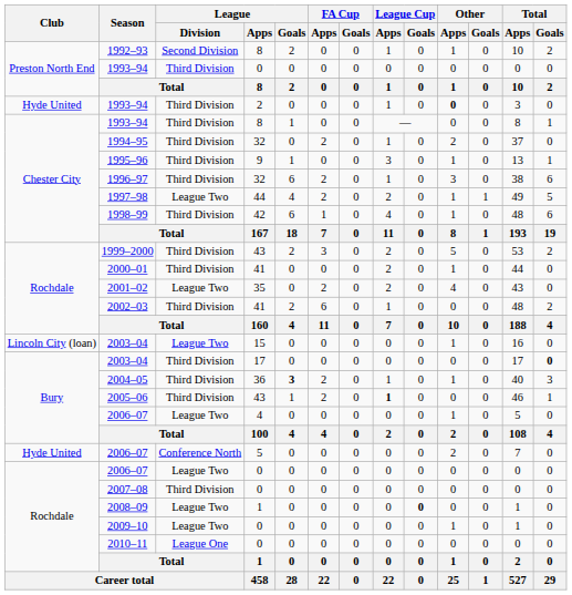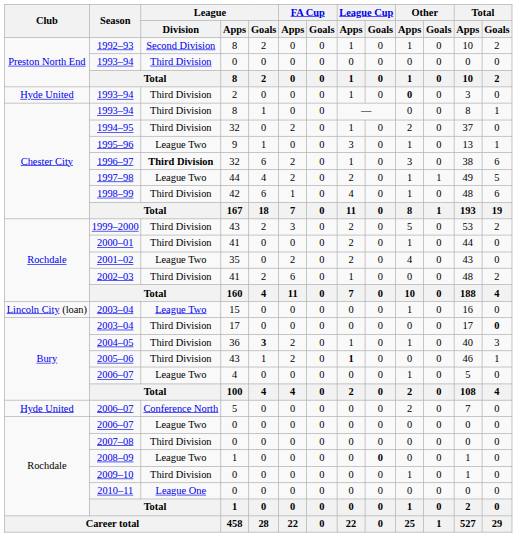 <table class=wikitable style=text-align:center>
 <tr>
 <th rowspan=2>Club</th>
 <th rowspan=2>Season</th>
 <th colspan=3>League</th>
 <th colspan=2><a href='#'>FA Cup</a></th>
 <th colspan=2><a href='#'>League Cup</a></th>
 <th colspan=2>Other</th>
 <th colspan=2>Total</th>
 </tr>
 <tr>
 <th>Division</th>
 <th>Apps</th>
 <th>Goals</th>
 <th>Apps</th>
 <th>Goals</th>
 <th>Apps</th>
 <th>Goals</th>
 <th>Apps</th>
 <th>Goals</th>
 <th>Apps</th>
 <th>Goals</th>
 </tr>
 <tr>
 <td rowspan=3><a href='#'>Preston North End</a></td>
 <td><a href='#'>1992–93</a></td>
 <td><a href='#'>Second Division</a></td>
 <td>8</td>
 <td>2</td>
 <td>0</td>
 <td>0</td>
 <td>1</td>
 <td>0</td>
 <td>1</td>
 <td>0</td>
 <td>10</td>
 <td>2</td>
 </tr>
 <tr>
 <td><a href='#'>1993–94</a></td>
 <td><a href='#'>Third Division</a></td>
 <td>0</td>
 <td>0</td>
 <td>0</td>
 <td>0</td>
 <td>0</td>
 <td>0</td>
 <td>0</td>
 <td>0</td>
 <td>0</td>
 <td>0</td>
 </tr>
 <tr>
 <th colspan=2>Total</th>
 <th>8</th>
 <th>2</th>
 <th>0</th>
 <th>0</th>
 <th>1</th>
 <th>0</th>
 <th>1</th>
 <th>0</th>
 <th>10</th>
 <th>2</th>
 </tr>
 <tr>
 <td><a href='#'>Hyde United</a></td>
 <td><a href='#'>1993–94</a></td>
 <td>Third Division</td>
 <td>2</td>
 <td>0</td>
 <td>0</td>
 <td>0</td>
 <td>1</td>
 <td>0</td>
 <td><strong>0</strong></td>
 <td>0</td>
 <td>3</td>
 <td>0</td>
 </tr>
 <tr>
 <td rowspan=7><a href='#'>Chester City</a></td>
 <td><a href='#'>1993–94</a></td>
 <td>Third Division</td>
 <td>8</td>
 <td>1</td>
 <td>0</td>
 <td>0</td>
 <td colspan=2>—</td>
 <td>0</td>
 <td>0</td>
 <td>8</td>
 <td>1</td>
 </tr>
 <tr>
 <td><a href='#'>1994–95</a></td>
 <td>Third Division</td>
 <td>32</td>
 <td>0</td>
 <td>2</td>
 <td>0</td>
 <td>1</td>
 <td>0</td>
 <td>2</td>
 <td>0</td>
 <td>37</td>
 <td>0</td>
 </tr>
 <tr>
 <td><a href='#'>1995–96</a></td>
-<td>Third Division</td>
+<td>League Two</td>
 <td>9</td>
 <td>1</td>
 <td>0</td>
 <td>0</td>
 <td>3</td>
 <td>0</td>
 <td>1</td>
 <td>0</td>
 <td>13</td>
 <td>1</td>
 </tr>
 <tr>
 <td><a href='#'>1996–97</a></td>
-<td>Third Division</td>
+<td><strong>Third Division</strong></td>
 <td>32</td>
 <td>6</td>
 <td>2</td>
 <td>0</td>
 <td>1</td>
 <td>0</td>
 <td>3</td>
 <td>0</td>
 <td>38</td>
 <td>6</td>
 </tr>
 <tr>
 <td><a href='#'>1997–98</a></td>
 <td>League Two</td>
 <td>44</td>
 <td>4</td>
 <td>2</td>
 <td>0</td>
 <td>2</td>
 <td>0</td>
 <td>1</td>
 <td>1</td>
 <td>49</td>
 <td>5</td>
 </tr>
 <tr>
 <td><a href='#'>1998–99</a></td>
 <td>Third Division</td>
 <td>42</td>
 <td>6</td>
 <td>1</td>
 <td>0</td>
 <td>4</td>
 <td>0</td>
 <td>1</td>
 <td>0</td>
 <td>48</td>
 <td>6</td>
 </tr>
 <tr>
 <th colspan=2>Total</th>
 <th>167</th>
 <th>18</th>
 <th>7</th>
 <th>0</th>
 <th>11</th>
 <th>0</th>
 <th>8</th>
 <th>1</th>
 <th>193</th>
 <th>19</th>
 </tr>
 <tr>
 <td rowspan=5><a href='#'>Rochdale</a></td>
 <td><a href='#'>1999–2000</a></td>
 <td>Third Division</td>
 <td>43</td>
 <td>2</td>
 <td>3</td>
 <td>0</td>
 <td>2</td>
 <td>0</td>
 <td>5</td>
 <td>0</td>
 <td>53</td>
 <td>2</td>
 </tr>
 <tr>
 <td><a href='#'>2000–01</a></td>
 <td>Third Division</td>
 <td>41</td>
 <td>0</td>
 <td>0</td>
 <td>0</td>
 <td>2</td>
 <td>0</td>
 <td>1</td>
 <td>0</td>
 <td>44</td>
 <td>0</td>
 </tr>
 <tr>
 <td><a href='#'>2001–02</a></td>
 <td>League Two</td>
 <td>35</td>
 <td>0</td>
 <td>2</td>
 <td>0</td>
 <td>2</td>
 <td>0</td>
 <td>4</td>
 <td>0</td>
 <td>43</td>
 <td>0</td>
 </tr>
 <tr>
 <td><a href='#'>2002–03</a></td>
 <td>Third Division</td>
 <td>41</td>
 <td>2</td>
 <td>6</td>
 <td>0</td>
 <td>1</td>
 <td>0</td>
 <td>0</td>
 <td>0</td>
 <td>48</td>
 <td>2</td>
 </tr>
 <tr>
 <th colspan=2>Total</th>
 <th>160</th>
 <th>4</th>
 <th>11</th>
 <th>0</th>
 <th>7</th>
 <th>0</th>
 <th>10</th>
 <th>0</th>
 <th>188</th>
 <th>4</th>
 </tr>
 <tr>
 <td><a href='#'>Lincoln City</a> (loan)</td>
 <td><a href='#'>2003–04</a></td>
 <td><a href='#'>League Two</a></td>
 <td>15</td>
 <td>0</td>
 <td>0</td>
 <td>0</td>
 <td>0</td>
 <td>0</td>
 <td>1</td>
 <td>0</td>
 <td>16</td>
 <td>0</td>
 </tr>
 <tr>
 <td rowspan=5><a href='#'>Bury</a></td>
 <td><a href='#'>2003–04</a></td>
 <td>Third Division</td>
 <td>17</td>
 <td>0</td>
 <td>0</td>
 <td>0</td>
 <td>0</td>
 <td>0</td>
 <td>0</td>
 <td>0</td>
 <td>17</td>
 <td><strong>0</strong></td>
 </tr>
 <tr>
 <td><a href='#'>2004–05</a></td>
 <td>Third Division</td>
 <td>36</td>
 <td><strong>3</strong></td>
 <td>2</td>
 <td>0</td>
 <td>1</td>
 <td>0</td>
 <td>1</td>
 <td>0</td>
 <td>40</td>
 <td>3</td>
 </tr>
 <tr>
 <td><a href='#'>2005–06</a></td>
 <td>Third Division</td>
 <td>43</td>
 <td>1</td>
 <td>2</td>
 <td>0</td>
 <td><strong>1</strong></td>
 <td>0</td>
 <td>0</td>
 <td>0</td>
 <td>46</td>
 <td>1</td>
 </tr>
 <tr>
 <td><a href='#'>2006–07</a></td>
 <td>League Two</td>
 <td>4</td>
 <td>0</td>
 <td>0</td>
 <td>0</td>
 <td>0</td>
 <td>0</td>
 <td>1</td>
 <td>0</td>
 <td>5</td>
 <td>0</td>
 </tr>
 <tr>
 <th colspan=2>Total</th>
 <th>100</th>
 <th>4</th>
 <th>4</th>
 <th>0</th>
 <th>2</th>
 <th>0</th>
 <th>2</th>
 <th>0</th>
 <th>108</th>
 <th>4</th>
 </tr>
 <tr>
 <td><a href='#'>Hyde United</a></td>
 <td><a href='#'>2006–07</a></td>
 <td><a href='#'>Conference North</a></td>
 <td>5</td>
 <td>0</td>
 <td>0</td>
 <td>0</td>
 <td>0</td>
 <td>0</td>
 <td>2</td>
 <td>0</td>
 <td>7</td>
 <td>0</td>
 </tr>
 <tr>
 <td rowspan=6>Rochdale</td>
 <td><a href='#'>2006–07</a></td>
 <td>League Two</td>
 <td>0</td>
 <td>0</td>
 <td>0</td>
 <td>0</td>
 <td>0</td>
 <td>0</td>
 <td>0</td>
 <td>0</td>
 <td>0</td>
 <td>0</td>
 </tr>
 <tr>
 <td><a href='#'>2007–08</a></td>
 <td>Third Division</td>
 <td>0</td>
 <td>0</td>
 <td>0</td>
 <td>0</td>
 <td>0</td>
 <td>0</td>
 <td>0</td>
 <td>0</td>
 <td>0</td>
 <td>0</td>
 </tr>
 <tr>
 <td><a href='#'>2008–09</a></td>
 <td>League Two</td>
 <td>1</td>
 <td>0</td>
 <td>0</td>
 <td>0</td>
 <td>0</td>
 <td><strong>0</strong></td>
 <td>0</td>
 <td>0</td>
 <td>1</td>
 <td>0</td>
 </tr>
 <tr>
 <td><a href='#'>2009–10</a></td>
-<td>League Two</td>
+<td>Third Division</td>
 <td>0</td>
 <td>0</td>
 <td>0</td>
 <td>0</td>
 <td>0</td>
 <td>0</td>
 <td>1</td>
 <td>0</td>
 <td>1</td>
 <td>0</td>
 </tr>
 <tr>
 <td><a href='#'>2010–11</a></td>
 <td><a href='#'>League One</a></td>
 <td>0</td>
 <td>0</td>
 <td>0</td>
 <td>0</td>
 <td>0</td>
 <td>0</td>
 <td>0</td>
 <td>0</td>
 <td>0</td>
 <td>0</td>
 </tr>
 <tr>
 <th colspan=2>Total</th>
 <th>1</th>
 <th>0</th>
 <th>0</th>
 <th>0</th>
 <th>0</th>
 <th>0</th>
 <th>1</th>
 <th>0</th>
 <th>2</th>
 <th>0</th>
 </tr>
 <tr>
 <th colspan=3>Career total</th>
 <th>458</th>
 <th>28</th>
 <th>22</th>
 <th>0</th>
 <th>22</th>
 <th>0</th>
 <th>25</th>
 <th>1</th>
 <th>527</th>
 <th>29</th>
 </tr>
 </table>
